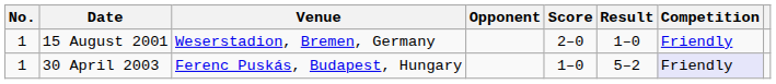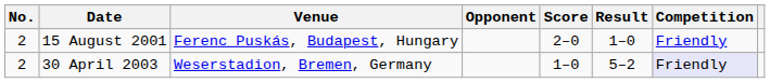 <table class="wikitable sortable">
 <tr>
 <th scope="col">No.</th>
 <th scope="col">Date</th>
 <th scope="col">Venue</th>
 <th scope="col">Opponent</th>
 <th scope="col">Score</th>
 <th scope="col">Result</th>
 <th scope="col">Competition</th>
 <th scope="col" class="unsortable"></th>
 </tr>
 <tr>
-<td align="center">1</td>
+<td align="center">2</td>
 <td>15 August 2001</td>
-<td><a href='#'>Weserstadion</a>, <a href='#'>Bremen</a>, Germany</td>
+<td><a href='#'>Ferenc Puskás</a>, <a href='#'>Budapest</a>, Hungary</td>
 <td></td>
 <td align="center">2–0</td>
 <td align="center">1–0</td>
 <td><a href='#'>Friendly</a></td>
 <td></td>
 </tr>
 <tr>
-<td align="center">1</td>
+<td align="center">2</td>
 <td>30 April 2003</td>
-<td><a href='#'>Ferenc Puskás</a>, <a href='#'>Budapest</a>, Hungary</td>
+<td><a href='#'>Weserstadion</a>, <a href='#'>Bremen</a>, Germany</td>
 <td></td>
 <td align="center">1–0</td>
 <td align="center">5–2</td>
 <td style="background: lavender;">Friendly</td>
 <td></td>
 </tr>
 </table>
